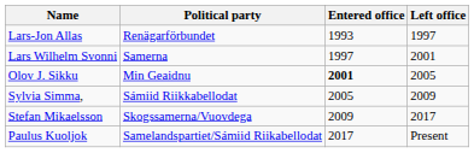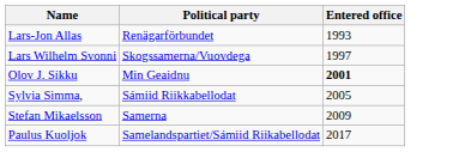 <table class="wikitable">
 <tr>
 <th>Name</th>
 <th>Political party</th>
 <th>Entered office</th>
-<th>Left office</th>
 </tr>
 <tr>
 <td><a href='#'>Lars-Jon Allas</a></td>
 <td><a href='#'>Renägarförbundet</a></td>
 <td>1993</td>
-<td>1997</td>
 </tr>
 <tr>
 <td><a href='#'>Lars Wilhelm Svonni</a></td>
-<td><a href='#'>Samerna</a></td>
+<td><a href='#'>Skogssamerna/Vuovdega</a></td>
 <td>1997</td>
-<td>2001</td>
 </tr>
 <tr>
 <td><a href='#'>Olov J. Sikku</a></td>
 <td><a href='#'>Min Geaidnu</a></td>
 <td><strong>2001</strong></td>
-<td>2005</td>
 </tr>
 <tr>
 <td><a href='#'>Sylvia Simma</a>,</td>
 <td><a href='#'>Sámiid Riikkabellodat</a></td>
 <td>2005</td>
-<td>2009</td>
 </tr>
 <tr>
 <td><a href='#'>Stefan Mikaelsson</a></td>
-<td><a href='#'>Skogssamerna/Vuovdega</a></td>
+<td><a href='#'>Samerna</a></td>
 <td>2009</td>
-<td>2017</td>
 </tr>
 <tr>
 <td><a href='#'>Paulus Kuoljok</a></td>
 <td><a href='#'>Samelandspartiet/Sámiid Riikabellodat</a></td>
 <td>2017</td>
-<td>Present</td>
 </tr>
 </table>
